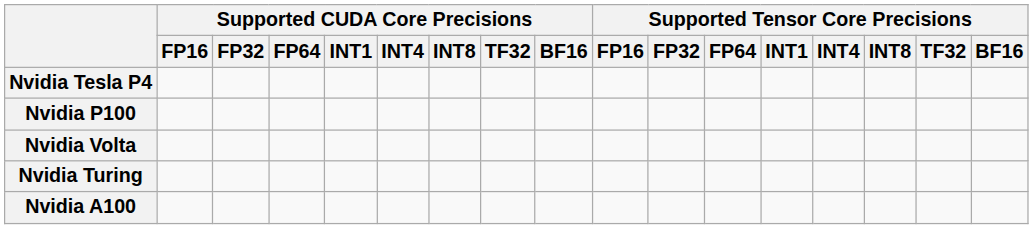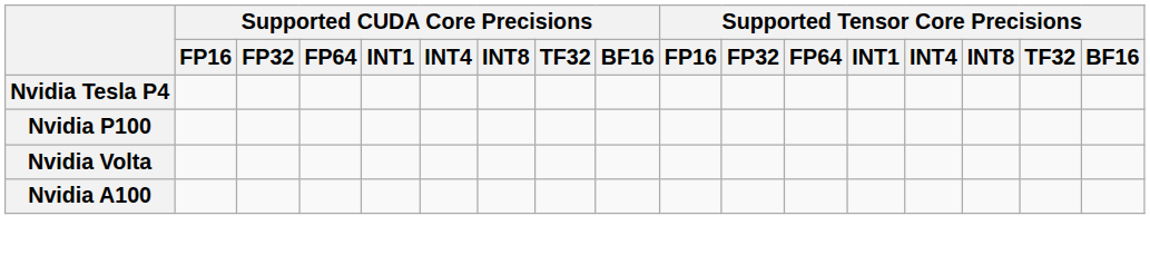 <table class="wikitable" style="text-align:center;">
 <tr>
 <th rowspan="2"></th>
 <th colspan="8">Supported CUDA Core Precisions</th>
 <th colspan="8">Supported Tensor Core Precisions</th>
 </tr>
 <tr>
 <th>FP16</th>
 <th>FP32</th>
 <th>FP64</th>
 <th>INT1</th>
 <th>INT4</th>
 <th>INT8</th>
 <th>TF32</th>
 <th>BF16</th>
 <th>FP16</th>
 <th>FP32</th>
 <th>FP64</th>
 <th>INT1</th>
 <th>INT4</th>
 <th>INT8</th>
 <th>TF32</th>
 <th>BF16</th>
 </tr>
 <tr>
 <th>Nvidia Tesla P4</th>
 <td></td>
 <td></td>
 <td></td>
 <td></td>
 <td></td>
 <td></td>
 <td></td>
 <td></td>
 <td></td>
 <td></td>
 <td></td>
 <td></td>
 <td></td>
 <td></td>
 <td></td>
 <td></td>
 </tr>
 <tr>
 <th>Nvidia P100</th>
 <td></td>
 <td></td>
 <td></td>
 <td></td>
 <td></td>
 <td></td>
 <td></td>
 <td></td>
 <td></td>
 <td></td>
 <td></td>
 <td></td>
 <td></td>
 <td></td>
 <td></td>
 <td></td>
 </tr>
 <tr>
 <th>Nvidia Volta</th>
 <td></td>
 <td></td>
 <td></td>
 <td></td>
 <td></td>
 <td></td>
 <td></td>
 <td></td>
 <td></td>
 <td></td>
 <td></td>
 <td></td>
 <td></td>
 <td></td>
 <td></td>
 <td></td>
 </tr>
 <tr>
-<th>Nvidia Turing</th>
-<td></td>
-<td></td>
-<td></td>
-<td></td>
-<td></td>
-<td></td>
-<td></td>
-<td></td>
-<td></td>
-<td></td>
-<td></td>
-<td></td>
-<td></td>
-<td></td>
-<td></td>
-<td></td>
-</tr>
-<tr>
 <th>Nvidia A100</th>
 <td></td>
 <td></td>
 <td></td>
 <td></td>
 <td></td>
 <td></td>
 <td></td>
 <td></td>
 <td></td>
 <td></td>
 <td></td>
 <td></td>
 <td></td>
 <td></td>
 <td></td>
 <td></td>
 </tr>
 </table>
